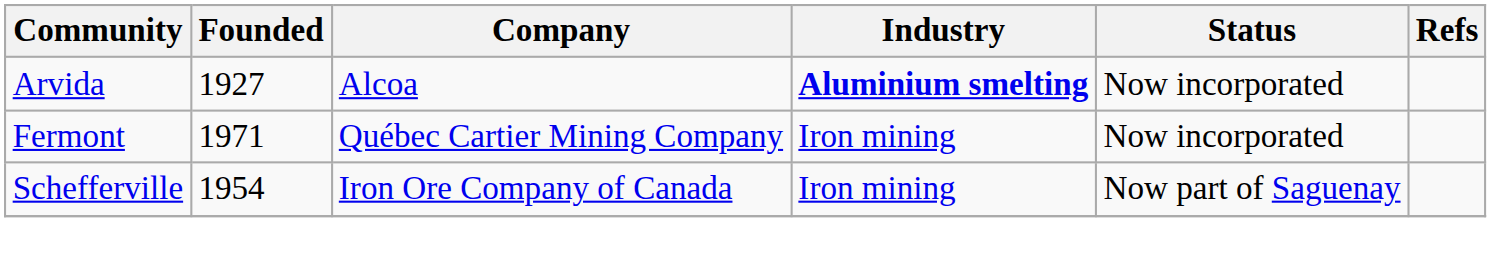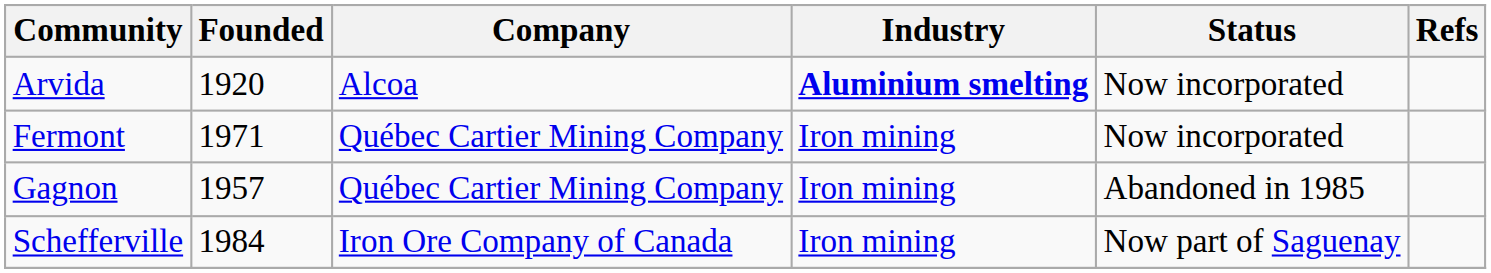 <table class="wikitable sortable">
 <tr>
 <th>Community</th>
 <th>Founded</th>
 <th>Company</th>
 <th>Industry</th>
 <th>Status</th>
 <th>Refs</th>
 </tr>
 <tr>
 <td><a href='#'>Arvida</a></td>
-<td>1927</td>
+<td>1920</td>
 <td><a href='#'>Alcoa</a></td>
 <td><strong><a href='#'>Aluminium smelting</a></strong></td>
 <td>Now incorporated</td>
 <td></td>
 </tr>
 <tr>
 <td><a href='#'>Fermont</a></td>
 <td>1971</td>
 <td><a href='#'>Québec Cartier Mining Company</a></td>
 <td><a href='#'>Iron mining</a></td>
 <td>Now incorporated</td>
 <td></td>
 </tr>
 <tr>
+<td><a href='#'>Gagnon</a></td>
+<td>1957</td>
+<td><a href='#'>Québec Cartier Mining Company</a></td>
+<td><a href='#'>Iron mining</a></td>
+<td>Abandoned in 1985</td>
+<td></td>
+</tr>
+<tr>
 <td><a href='#'>Schefferville</a></td>
-<td>1954</td>
+<td>1984</td>
 <td><a href='#'>Iron Ore Company of Canada</a></td>
 <td><a href='#'>Iron mining</a></td>
 <td>Now part of <a href='#'>Saguenay</a></td>
 <td></td>
 </tr>
 <tr>
 </tr>
 </table>
